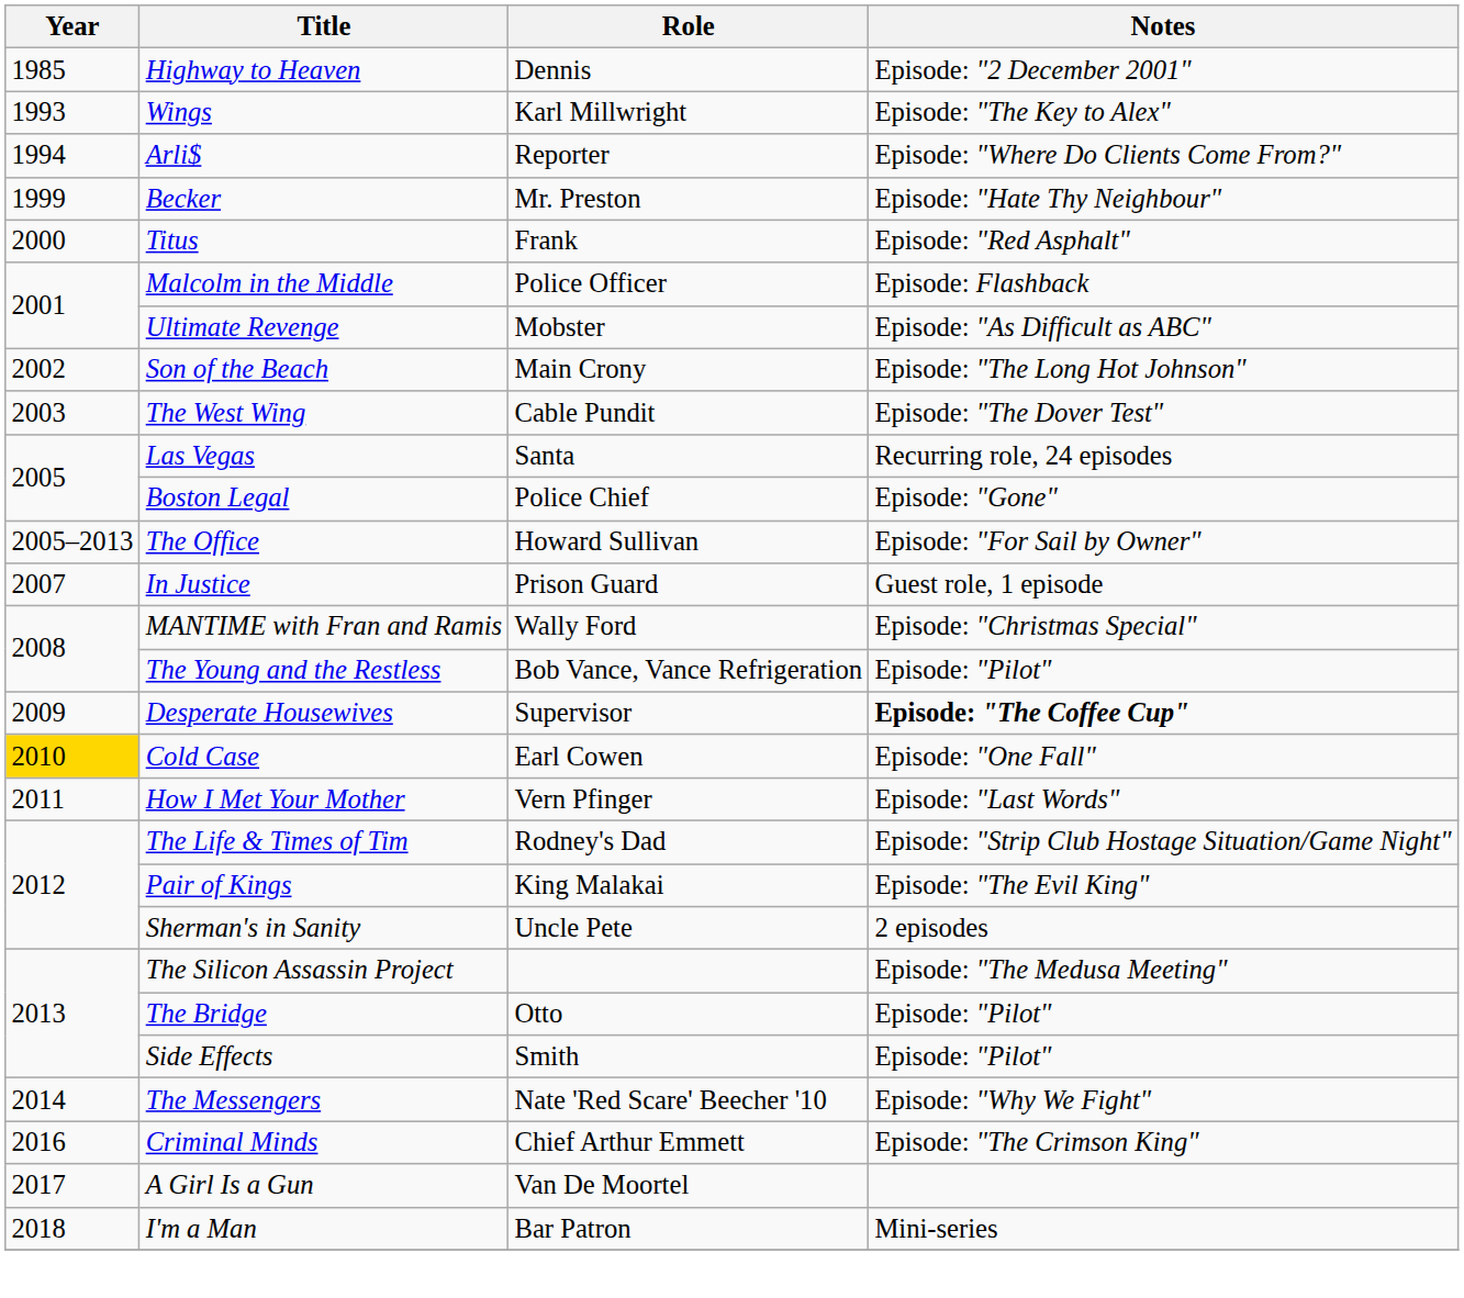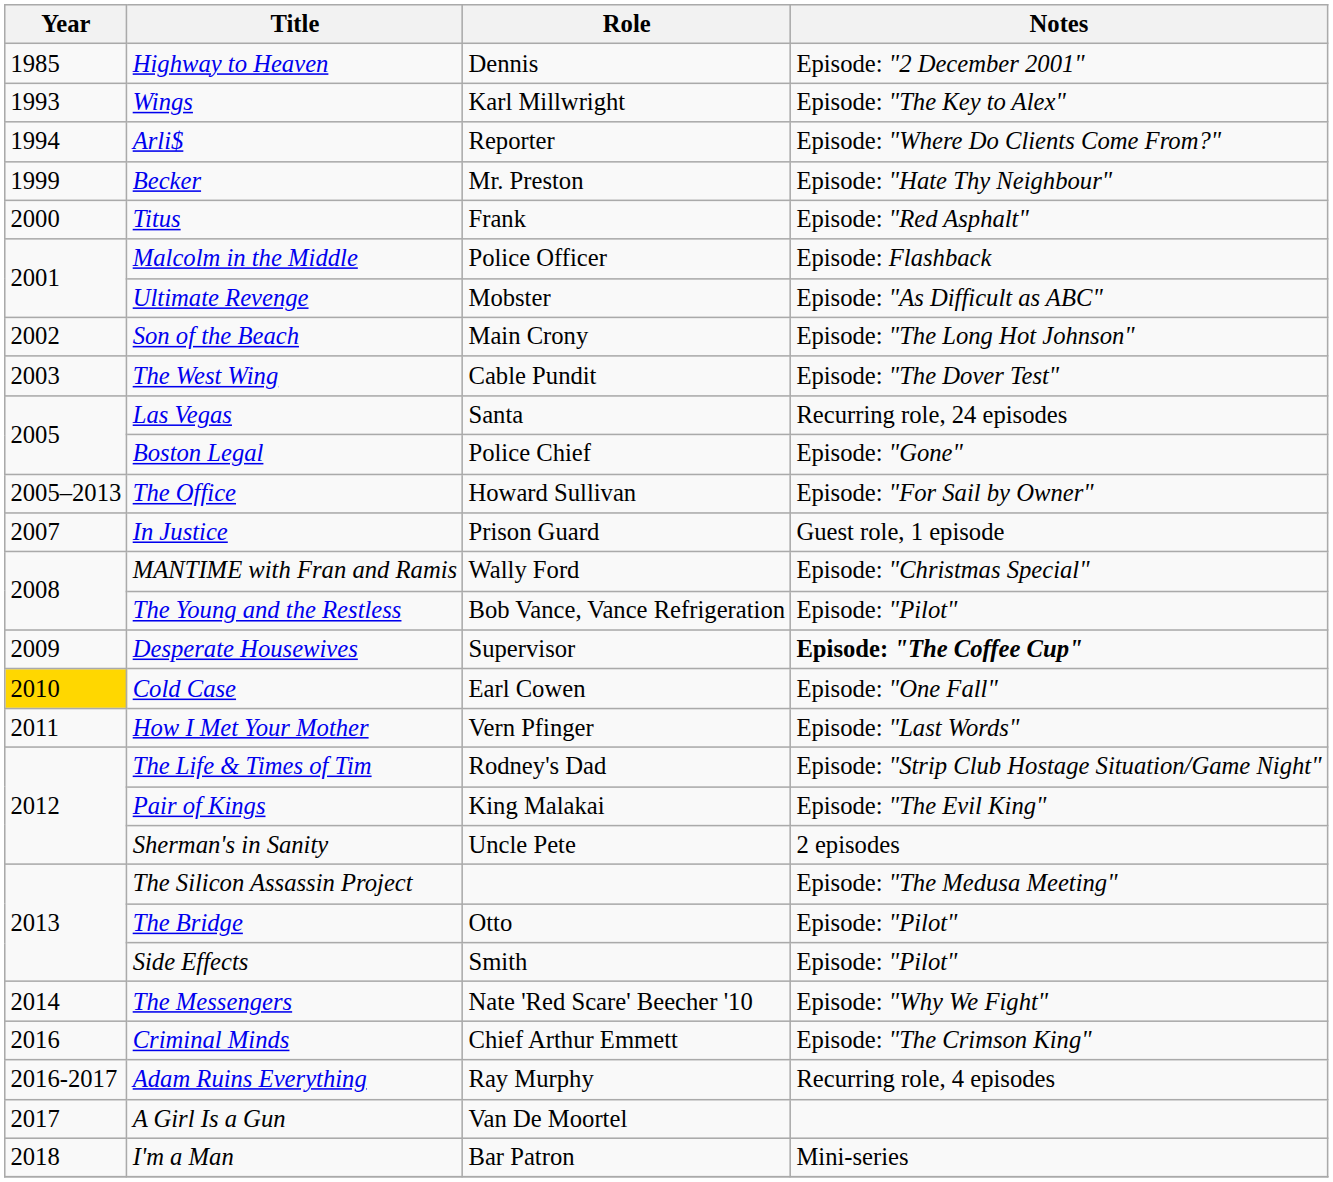 <table class="wikitable sortable">
 <tr>
 <th>Year</th>
 <th>Title</th>
 <th>Role</th>
 <th>Notes</th>
 </tr>
 <tr>
 <td>1985</td>
 <td><em><a href='#'>Highway to Heaven</a></em></td>
 <td>Dennis</td>
 <td>Episode: <em>"2 December 2001"</em></td>
 </tr>
 <tr>
 <td>1993</td>
 <td><em><a href='#'>Wings</a></em></td>
 <td>Karl Millwright</td>
 <td>Episode: <em>"The Key to Alex"</em></td>
 </tr>
 <tr>
 <td>1994</td>
 <td><em><a href='#'>Arli$</a></em></td>
 <td>Reporter</td>
 <td>Episode: <em>"Where Do Clients Come From?"</em></td>
 </tr>
 <tr>
 <td>1999</td>
 <td><em><a href='#'>Becker</a></em></td>
 <td>Mr. Preston</td>
 <td>Episode: <em>"Hate Thy Neighbour"</em></td>
 </tr>
 <tr>
 <td>2000</td>
 <td><em><a href='#'>Titus</a></em></td>
 <td>Frank</td>
 <td>Episode: <em>"Red Asphalt"</em></td>
 </tr>
 <tr>
 <td rowspan="2">2001</td>
 <td><em><a href='#'>Malcolm in the Middle</a></em></td>
 <td>Police Officer</td>
 <td>Episode: <em>Flashback</em></td>
 </tr>
 <tr>
 <td><em><a href='#'>Ultimate Revenge</a></em></td>
 <td>Mobster</td>
 <td>Episode: <em>"As Difficult as ABC"</em></td>
 </tr>
 <tr>
 <td>2002</td>
 <td><em><a href='#'>Son of the Beach</a></em></td>
 <td>Main Crony</td>
 <td>Episode: <em>"The Long Hot Johnson"</em></td>
 </tr>
 <tr>
 <td>2003</td>
 <td><em><a href='#'>The West Wing</a></em></td>
 <td>Cable Pundit</td>
 <td>Episode: <em>"The Dover Test"</em></td>
 </tr>
 <tr>
 <td rowspan="2">2005</td>
 <td><em><a href='#'>Las Vegas</a></em></td>
 <td>Santa</td>
 <td>Recurring role, 24 episodes</td>
 </tr>
 <tr>
 <td><em><a href='#'>Boston Legal</a></em></td>
 <td>Police Chief</td>
 <td>Episode: <em>"Gone"</em></td>
 </tr>
 <tr>
 <td>2005–2013</td>
 <td><em><a href='#'>The Office</a></em></td>
 <td>Howard Sullivan</td>
 <td>Episode: <em>"For Sail by Owner"</em></td>
 </tr>
 <tr>
 <td>2007</td>
 <td><em><a href='#'>In Justice</a></em></td>
 <td>Prison Guard</td>
 <td>Guest role, 1 episode</td>
 </tr>
 <tr>
 <td rowspan="2">2008</td>
 <td><em>MANTIME with Fran and Ramis</em></td>
 <td>Wally Ford</td>
 <td>Episode: <em>"Christmas Special"</em></td>
 </tr>
 <tr>
 <td><em><a href='#'>The Young and the Restless</a></em></td>
 <td>Bob Vance, Vance Refrigeration</td>
 <td>Episode: <em>"Pilot"</em></td>
 </tr>
 <tr>
 <td>2009</td>
 <td><em><a href='#'>Desperate Housewives</a></em></td>
 <td>Supervisor</td>
 <td><strong>Episode: <em>"The Coffee Cup"</em></strong></td>
 </tr>
 <tr>
 <td style="background: gold;">2010</td>
 <td><em><a href='#'>Cold Case</a></em></td>
 <td>Earl Cowen</td>
 <td>Episode: <em>"One Fall"</em></td>
 </tr>
 <tr>
 <td>2011</td>
 <td><em><a href='#'>How I Met Your Mother</a></em></td>
 <td>Vern Pfinger</td>
 <td>Episode: <em>"Last Words"</em></td>
 </tr>
 <tr>
 <td rowspan="3">2012</td>
 <td><em><a href='#'>The Life & Times of Tim</a></em></td>
 <td>Rodney's Dad</td>
 <td>Episode: <em>"Strip Club Hostage Situation/Game Night"</em></td>
 </tr>
 <tr>
 <td><em><a href='#'>Pair of Kings</a></em></td>
 <td>King Malakai</td>
 <td>Episode: <em>"The Evil King"</em></td>
 </tr>
 <tr>
 <td><em>Sherman's in Sanity</em></td>
 <td>Uncle Pete</td>
 <td>2 episodes</td>
 </tr>
 <tr>
 <td rowspan="3">2013</td>
 <td><em>The Silicon Assassin Project</em></td>
 <td></td>
 <td>Episode: <em>"The Medusa Meeting"</em></td>
 </tr>
 <tr>
 <td><em><a href='#'>The Bridge</a></em></td>
 <td>Otto</td>
 <td>Episode: <em>"Pilot"</em></td>
 </tr>
 <tr>
 <td><em>Side Effects</em></td>
 <td>Smith</td>
 <td>Episode: <em>"Pilot"</em></td>
 </tr>
 <tr>
 <td>2014</td>
 <td><em><a href='#'>The Messengers</a></em></td>
 <td>Nate 'Red Scare' Beecher '10</td>
 <td>Episode: <em>"Why We Fight"</em></td>
 </tr>
 <tr>
 <td>2016</td>
 <td><em><a href='#'>Criminal Minds</a></em></td>
 <td>Chief Arthur Emmett</td>
 <td>Episode: <em>"The Crimson King"</em></td>
 </tr>
 <tr>
+<td>2016-2017</td>
+<td><em><a href='#'>Adam Ruins Everything</a></em></td>
+<td>Ray Murphy</td>
+<td>Recurring role, 4 episodes</td>
+</tr>
+<tr>
 <td>2017</td>
 <td><em>A Girl Is a Gun</em></td>
 <td>Van De Moortel</td>
 <td></td>
 </tr>
 <tr>
 <td>2018</td>
 <td><em>I'm a Man</em></td>
 <td>Bar Patron</td>
 <td>Mini-series</td>
 </tr>
 <tr>
 </tr>
 </table>
